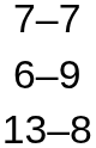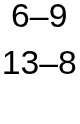 <table style="text-align:center">
 <tr>
 <th width=200></th>
 <th width=100></th>
 <th width=200></th>
-</tr>
-<tr>
-<td align=right><strong></strong></td>
-<td>7–7</td>
-<td align=left><strong></strong></td>
 </tr>
 <tr>
 <td align=right></td>
 <td>6–9</td>
 <td align=left><strong></strong></td>
 </tr>
 <tr>
 <td align=right><strong></strong></td>
 <td>13–8</td>
 <td align=left></td>
 </tr>
 </table>
